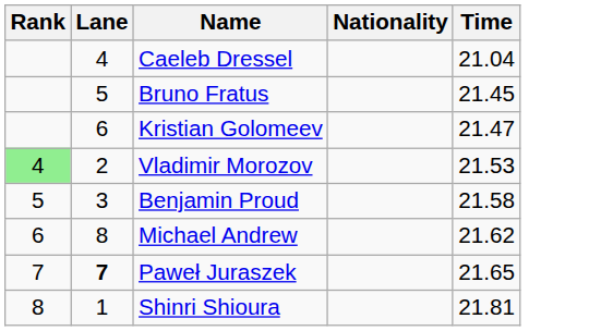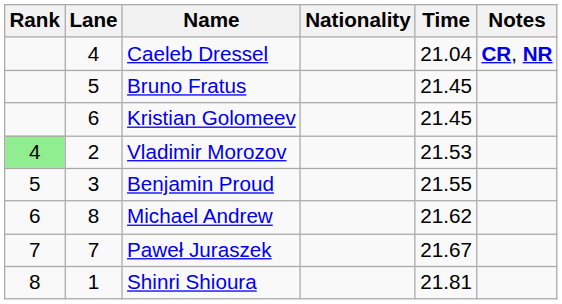 <table class="wikitable sortable" style="text-align:center">
 <tr>
 <th>Rank</th>
 <th>Lane</th>
 <th>Name</th>
 <th>Nationality</th>
 <th>Time</th>
+<th>Notes</th>
 </tr>
 <tr>
 <td></td>
 <td>4</td>
 <td align=left><a href='#'>Caeleb Dressel</a></td>
 <td align=left></td>
 <td>21.04</td>
+<td><strong><a href='#'>CR</a></strong>, <strong><a href='#'>NR</a></strong></td>
 </tr>
 <tr>
 <td></td>
 <td>5</td>
 <td align=left><a href='#'>Bruno Fratus</a></td>
 <td align=left></td>
 <td>21.45</td>
+<td></td>
 </tr>
 <tr>
 <td></td>
 <td>6</td>
 <td align=left><a href='#'>Kristian Golomeev</a></td>
 <td align=left></td>
-<td>21.47</td>
+<td>21.45</td>
+<td></td>
 </tr>
 <tr>
 <td style="background: lightgreen;">4</td>
 <td>2</td>
 <td align=left><a href='#'>Vladimir Morozov</a></td>
 <td align=left></td>
 <td>21.53</td>
+<td></td>
 </tr>
 <tr>
 <td>5</td>
 <td>3</td>
 <td align=left><a href='#'>Benjamin Proud</a></td>
 <td align=left></td>
-<td>21.58</td>
+<td>21.55</td>
+<td></td>
 </tr>
 <tr>
 <td>6</td>
 <td>8</td>
 <td align=left><a href='#'>Michael Andrew</a></td>
 <td align=left></td>
 <td>21.62</td>
+<td></td>
 </tr>
 <tr>
 <td>7</td>
-<td><strong>7</strong></td>
+<td>7</td>
 <td align=left><a href='#'>Paweł Juraszek</a></td>
 <td align=left></td>
-<td>21.65</td>
+<td>21.67</td>
+<td></td>
 </tr>
 <tr>
 <td>8</td>
 <td>1</td>
 <td align=left><a href='#'>Shinri Shioura</a></td>
 <td align=left></td>
 <td>21.81</td>
+<td></td>
 </tr>
 </table>
